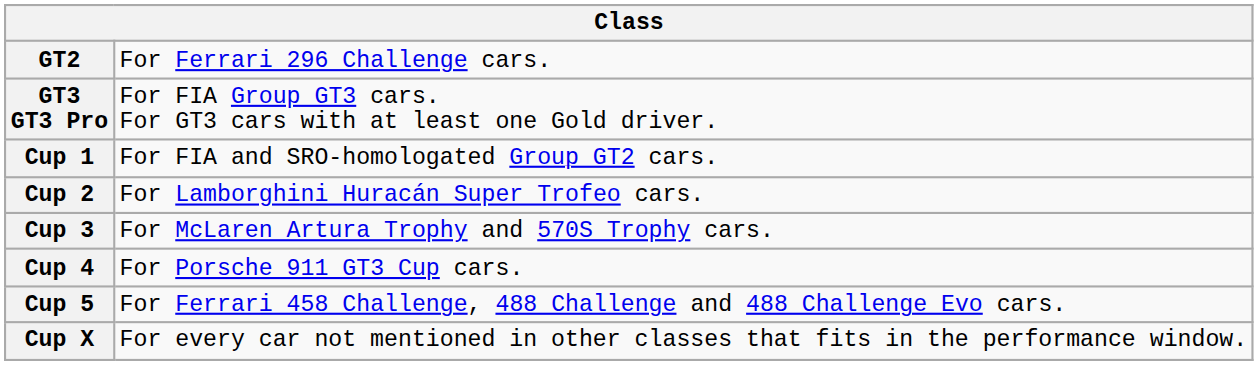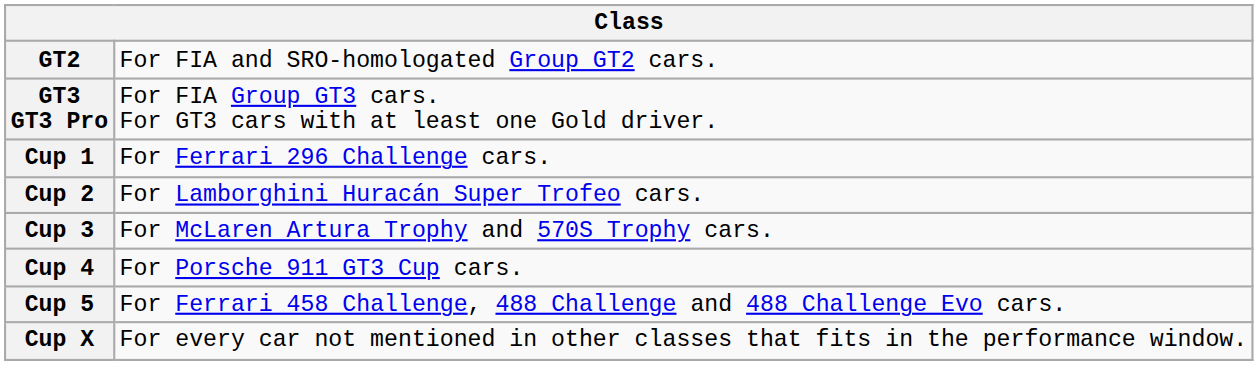 <table class="wikitable" style="font-size: 85%">
 <tr>
 <th colspan="2">Class</th>
 </tr>
 <tr>
 <th>GT2</th>
-<td>For <a href='#'>Ferrari 296 Challenge</a> cars.</td>
+<td>For FIA and SRO-homologated <a href='#'>Group GT2</a> cars.</td>
 </tr>
 <tr>
 <th>GT3<br>GT3 Pro</th>
 <td>For FIA <a href='#'>Group GT3</a> cars.<br>For GT3 cars with at least one Gold driver.</td>
 </tr>
 <tr>
 <th>Cup 1</th>
-<td>For FIA and SRO-homologated <a href='#'>Group GT2</a> cars.</td>
+<td>For <a href='#'>Ferrari 296 Challenge</a> cars.</td>
 </tr>
 <tr>
 <th>Cup 2</th>
 <td>For <a href='#'>Lamborghini Huracán Super Trofeo</a> cars.</td>
 </tr>
 <tr>
 <th>Cup 3</th>
 <td>For <a href='#'>McLaren Artura Trophy</a> and <a href='#'>570S Trophy</a> cars.</td>
 </tr>
 <tr>
 <th>Cup 4</th>
 <td>For <a href='#'>Porsche 911 GT3 Cup</a> cars.</td>
 </tr>
 <tr>
 <th>Cup 5</th>
 <td>For <a href='#'>Ferrari 458 Challenge</a>, <a href='#'>488 Challenge</a> and <a href='#'>488 Challenge Evo</a> cars.</td>
 </tr>
 <tr>
 <th>Cup X</th>
 <td>For every car not mentioned in other classes that fits in the performance window.</td>
 </tr>
 </table>
